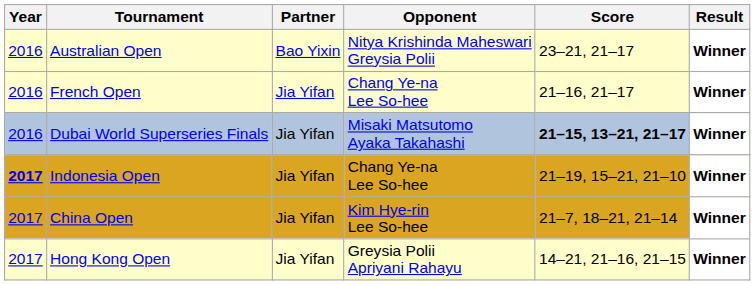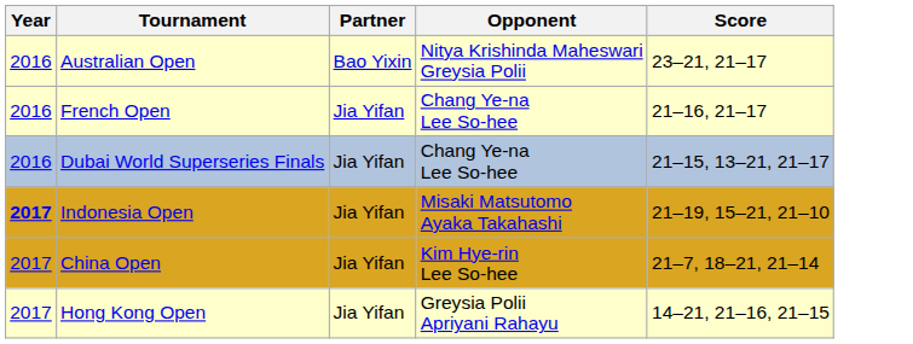 <table class="sortable wikitable" style="font-size: 90%">
 <tr>
 <th>Year</th>
 <th>Tournament</th>
 <th>Partner</th>
 <th>Opponent</th>
 <th>Score</th>
-<th>Result</th>
 </tr>
 <tr style="background:#FFFFCC">
 <td align="center"><a href='#'>2016</a></td>
 <td align="left"><a href='#'>Australian Open</a></td>
 <td align="left"> <a href='#'>Bao Yixin</a></td>
 <td align="left"> <a href='#'>Nitya Krishinda Maheswari</a><br> <a href='#'>Greysia Polii</a></td>
 <td align="left">23–21, 21–17</td>
-<td style="text-align:left; background:white"> <strong>Winner</strong></td>
 </tr>
 <tr style="background:#FFFFCC">
 <td align="center"><a href='#'>2016</a></td>
 <td align="left"><a href='#'>French Open</a></td>
 <td align="left"> <a href='#'>Jia Yifan</a></td>
 <td align="left"> <a href='#'>Chang Ye-na</a><br> <a href='#'>Lee So-hee</a></td>
 <td align="left">21–16, 21–17</td>
-<td style="text-align:left; background:white"> <strong>Winner</strong></td>
 </tr>
 <tr style="background:#B0C4DE">
 <td align="center"><a href='#'>2016</a></td>
 <td align="left"><a href='#'>Dubai World Superseries Finals</a></td>
 <td align="left"> Jia Yifan</td>
-<td align="left"> <a href='#'>Misaki Matsutomo</a><br> <a href='#'>Ayaka Takahashi</a></td>
-<td align="left"><strong>21–15, 13–21, 21–17</strong></td>
-<td style="text-align:left; background:white"> <strong>Winner</strong></td>
+<td align="left"> Chang Ye-na<br> Lee So-hee</td>
+<td align="left">21–15, 13–21, 21–17</td>
 </tr>
 <tr style="background:#DAA520">
 <td align="center"><strong><a href='#'>2017</a></strong></td>
 <td align="left"><a href='#'>Indonesia Open</a></td>
 <td align="left"> Jia Yifan</td>
-<td align="left"> Chang Ye-na<br> Lee So-hee</td>
+<td align="left"> <a href='#'>Misaki Matsutomo</a><br> <a href='#'>Ayaka Takahashi</a></td>
 <td align="left">21–19, 15–21, 21–10</td>
-<td style="text-align:left; background:white"> <strong>Winner</strong></td>
 </tr>
 <tr style="background:#DAA520">
 <td align="center"><a href='#'>2017</a></td>
 <td align="left"><a href='#'>China Open</a></td>
 <td align="left"> Jia Yifan</td>
 <td align="left"> <a href='#'>Kim Hye-rin</a><br> Lee So-hee</td>
 <td align="left">21–7, 18–21, 21–14</td>
-<td style="text-align:left; background:white"> <strong>Winner</strong></td>
 </tr>
 <tr style="background:#FFFFCC">
 <td align="center"><a href='#'>2017</a></td>
 <td align="left"><a href='#'>Hong Kong Open</a></td>
 <td align="left"> Jia Yifan</td>
 <td align="left"> Greysia Polii<br> <a href='#'>Apriyani Rahayu</a></td>
 <td align="left">14–21, 21–16, 21–15</td>
-<td style="text-align:left; background:white"> <strong>Winner</strong></td>
 </tr>
 </table>
